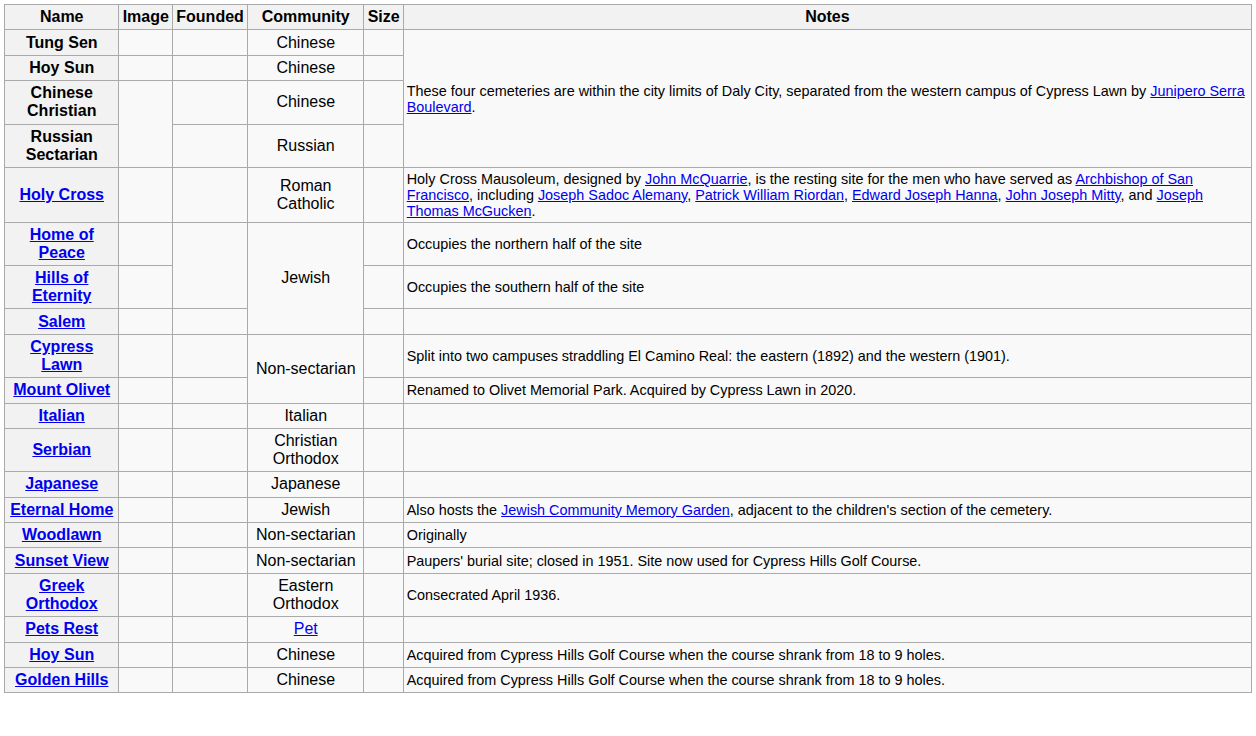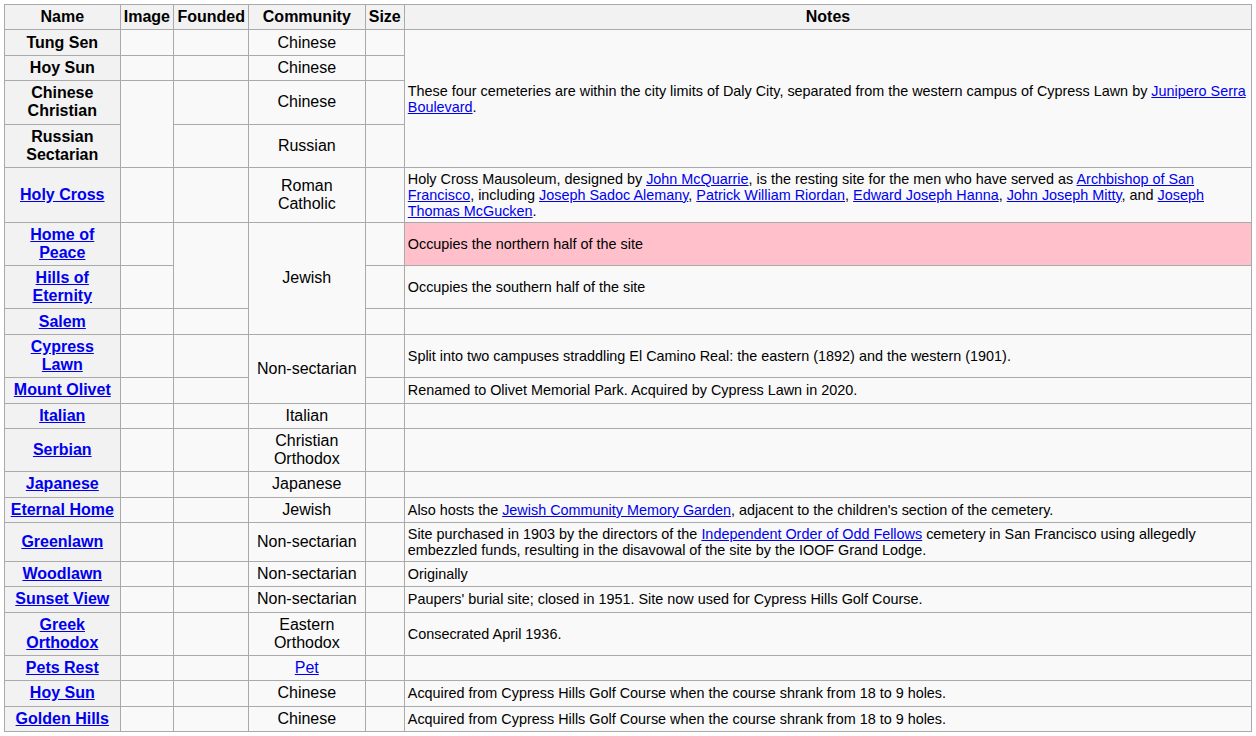 <table class="wikitable sortable" style="font-size:100%;text-align:center;">
 <tr>
 <th>Name</th>
 <th class="unsortable">Image</th>
 <th>Founded</th>
 <th>Community</th>
 <th>Size</th>
 <th class="unsortable">Notes</th>
 </tr>
 <tr>
 <th>Tung Sen</th>
 <td></td>
 <td></td>
 <td>Chinese</td>
 <td></td>
 <td rowspan=4 style="text-align:left;font-size:90%;">These four cemeteries are within the city limits of Daly City, separated from the western campus of Cypress Lawn by <a href='#'>Junipero Serra Boulevard</a>.</td>
 </tr>
 <tr>
 <th>Hoy Sun</th>
 <td></td>
 <td></td>
 <td>Chinese</td>
 <td></td>
 </tr>
 <tr>
 <th>Chinese Christian</th>
 <td rowspan=2></td>
 <td></td>
 <td>Chinese</td>
 <td></td>
 </tr>
 <tr>
 <th>Russian Sectarian</th>
 <td></td>
 <td>Russian</td>
 <td></td>
 </tr>
 <tr>
 <th><a href='#'>Holy Cross</a></th>
 <td></td>
 <td></td>
 <td>Roman Catholic</td>
 <td></td>
 <td style="text-align:left;font-size:90%;">Holy Cross Mausoleum, designed by <a href='#'>John McQuarrie</a>, is the resting site for the men who have served as <a href='#'>Archbishop of San Francisco</a>, including <a href='#'>Joseph Sadoc Alemany</a>, <a href='#'>Patrick William Riordan</a>, <a href='#'>Edward Joseph Hanna</a>, <a href='#'>John Joseph Mitty</a>, and <a href='#'>Joseph Thomas McGucken</a>.</td>
 </tr>
 <tr>
 <th><a href='#'>Home of Peace</a></th>
 <td></td>
 <td rowspan=2></td>
 <td rowspan=3>Jewish</td>
 <td></td>
-<td style="text-align:left;font-size:90%;">Occupies the northern half of the site</td>
+<td style="background: pink; text-align:left;font-size:90%;">Occupies the northern half of the site</td>
 </tr>
 <tr>
 <th><a href='#'>Hills of Eternity</a></th>
 <td></td>
 <td></td>
 <td style="text-align:left;font-size:90%;">Occupies the southern half of the site</td>
 </tr>
 <tr>
 <th><a href='#'>Salem</a></th>
 <td></td>
 <td></td>
 <td></td>
 <td style="text-align:left;font-size:90%;"></td>
 </tr>
 <tr>
 <th><a href='#'>Cypress Lawn</a></th>
 <td></td>
 <td></td>
 <td rowspan=2>Non-sectarian</td>
 <td></td>
 <td style="text-align:left;font-size:90%;">Split into two campuses straddling El Camino Real: the  eastern (1892) and the  western (1901).</td>
 </tr>
 <tr>
 <th><a href='#'>Mount Olivet</a></th>
 <td></td>
 <td></td>
 <td></td>
 <td style="text-align:left;font-size:90%;">Renamed to Olivet Memorial Park. Acquired by Cypress Lawn in 2020.</td>
 </tr>
 <tr>
 <th><a href='#'>Italian</a></th>
 <td></td>
 <td></td>
 <td>Italian</td>
 <td></td>
 <td style="text-align:left;font-size:90%;"></td>
 </tr>
 <tr>
 <th><a href='#'>Serbian</a></th>
 <td></td>
 <td></td>
 <td>Christian Orthodox</td>
 <td></td>
 <td style="text-align:left;font-size:90%;"></td>
 </tr>
 <tr>
 <th><a href='#'>Japanese</a></th>
 <td></td>
 <td></td>
 <td>Japanese</td>
 <td></td>
 <td style="text-align:left;font-size:90%;"></td>
 </tr>
 <tr>
 <th><a href='#'>Eternal Home</a></th>
 <td></td>
 <td></td>
 <td>Jewish</td>
 <td></td>
 <td style="text-align:left;font-size:90%;">Also hosts the <a href='#'>Jewish Community Memory Garden</a>, adjacent to the children's section of the cemetery.</td>
 </tr>
 <tr>
+<th><a href='#'>Greenlawn</a></th>
+<td></td>
+<td></td>
+<td>Non-sectarian</td>
+<td></td>
+<td style="text-align:left;font-size:90%;">Site purchased in 1903 by the directors of the <a href='#'>Independent Order of Odd Fellows</a> cemetery in San Francisco using allegedly embezzled funds, resulting in the disavowal of the site by the IOOF Grand Lodge.</td>
+</tr>
+<tr>
 <th><a href='#'>Woodlawn</a></th>
 <td></td>
 <td></td>
 <td>Non-sectarian</td>
 <td></td>
 <td style="text-align:left;font-size:90%;">Originally </td>
 </tr>
 <tr>
 <th><a href='#'>Sunset View</a></th>
 <td></td>
 <td></td>
 <td>Non-sectarian</td>
 <td></td>
 <td style="text-align:left;font-size:90%;">Paupers' burial site; closed in 1951. Site now used for Cypress Hills Golf Course.</td>
 </tr>
 <tr>
 <th><a href='#'>Greek Orthodox</a></th>
 <td></td>
 <td></td>
 <td>Eastern Orthodox</td>
 <td></td>
 <td style="text-align:left;font-size:90%;">Consecrated April 1936.</td>
 </tr>
 <tr>
 <th><a href='#'>Pets Rest</a></th>
 <td></td>
 <td></td>
 <td><a href='#'>Pet</a></td>
 <td></td>
 <td style="text-align:left;font-size:90%;"></td>
 </tr>
 <tr>
 <th><a href='#'>Hoy Sun</a></th>
 <td></td>
 <td></td>
 <td>Chinese</td>
 <td></td>
 <td style="text-align:left;font-size:90%;">Acquired from Cypress Hills Golf Course when the course shrank from 18 to 9 holes.</td>
 </tr>
 <tr>
 <th><a href='#'>Golden Hills</a></th>
 <td></td>
 <td></td>
 <td>Chinese</td>
 <td></td>
 <td style="text-align:left;font-size:90%;">Acquired from Cypress Hills Golf Course when the course shrank from 18 to 9 holes.</td>
 </tr>
 </table>
